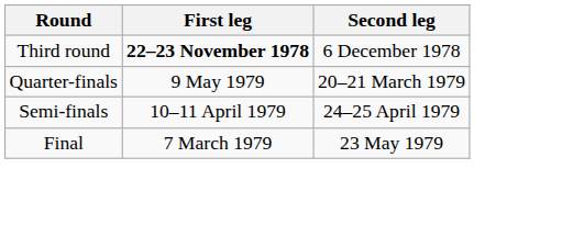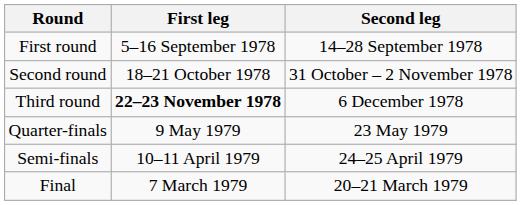 <table class="wikitable" style="text-align:center">
 <tr>
 <th>Round</th>
 <th>First leg</th>
 <th>Second leg</th>
+</tr>
+<tr>
+<td>First round</td>
+<td>5–16 September 1978</td>
+<td>14–28 September 1978</td>
+</tr>
+<tr>
+<td>Second round</td>
+<td>18–21 October 1978</td>
+<td>31 October – 2 November 1978</td>
 </tr>
 <tr>
 <td>Third round</td>
 <td><strong>22–23 November 1978</strong></td>
 <td>6 December 1978</td>
 </tr>
 <tr>
 <td>Quarter-finals</td>
 <td>9 May 1979</td>
-<td>20–21 March 1979</td>
+<td>23 May 1979</td>
 </tr>
 <tr>
 <td>Semi-finals</td>
 <td>10–11 April 1979</td>
 <td>24–25 April 1979</td>
 </tr>
 <tr>
 <td>Final</td>
 <td>7 March 1979</td>
-<td>23 May 1979</td>
+<td>20–21 March 1979</td>
 </tr>
 </table>
